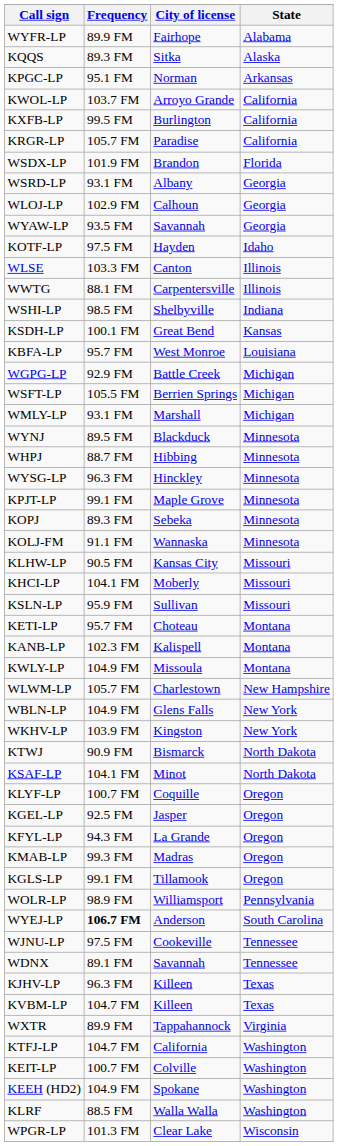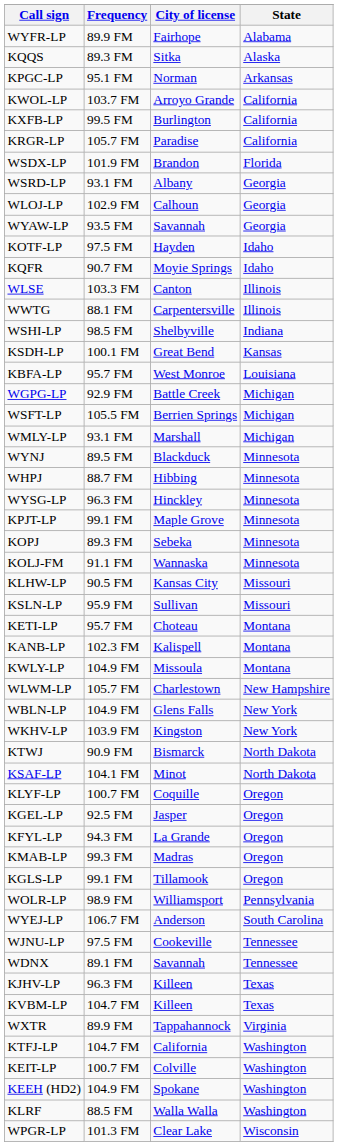 <table class="wikitable sortable">
 <tr>
 </tr>
 <tr>
 <th><a href='#'>Call sign</a></th>
 <th data-sort-type="number"><a href='#'>Frequency</a></th>
 <th><a href='#'>City of license</a></th>
 <th>State</th>
 </tr>
 <tr>
 <td>WYFR-LP</td>
 <td>89.9 FM</td>
 <td><a href='#'>Fairhope</a></td>
 <td><a href='#'>Alabama</a></td>
 </tr>
 <tr>
 <td>KQQS</td>
 <td>89.3 FM</td>
 <td><a href='#'>Sitka</a></td>
 <td><a href='#'>Alaska</a></td>
 </tr>
 <tr>
 <td>KPGC-LP</td>
 <td>95.1 FM</td>
 <td><a href='#'>Norman</a></td>
 <td><a href='#'>Arkansas</a></td>
 </tr>
 <tr>
 <td>KWOL-LP</td>
 <td>103.7 FM</td>
 <td><a href='#'>Arroyo Grande</a></td>
 <td><a href='#'>California</a></td>
 </tr>
 <tr>
 <td>KXFB-LP</td>
 <td>99.5 FM</td>
 <td><a href='#'>Burlington</a></td>
 <td><a href='#'>California</a></td>
 </tr>
 <tr>
 <td>KRGR-LP</td>
 <td>105.7 FM</td>
 <td><a href='#'>Paradise</a></td>
 <td><a href='#'>California</a></td>
 </tr>
 <tr>
 <td>WSDX-LP</td>
 <td>101.9 FM</td>
 <td><a href='#'>Brandon</a></td>
 <td><a href='#'>Florida</a></td>
 </tr>
 <tr>
 <td>WSRD-LP</td>
 <td>93.1 FM</td>
 <td><a href='#'>Albany</a></td>
 <td><a href='#'>Georgia</a></td>
 </tr>
 <tr>
 <td>WLOJ-LP</td>
 <td>102.9 FM</td>
 <td><a href='#'>Calhoun</a></td>
 <td><a href='#'>Georgia</a></td>
 </tr>
 <tr>
 <td>WYAW-LP</td>
 <td>93.5 FM</td>
 <td><a href='#'>Savannah</a></td>
 <td><a href='#'>Georgia</a></td>
 </tr>
 <tr>
 <td>KOTF-LP</td>
 <td>97.5 FM</td>
 <td><a href='#'>Hayden</a></td>
+<td><a href='#'>Idaho</a></td>
+</tr>
+<tr>
+<td>KQFR</td>
+<td>90.7 FM</td>
+<td><a href='#'>Moyie Springs</a></td>
 <td><a href='#'>Idaho</a></td>
 </tr>
 <tr>
 <td><a href='#'>WLSE</a></td>
 <td>103.3 FM</td>
 <td><a href='#'>Canton</a></td>
 <td><a href='#'>Illinois</a></td>
 </tr>
 <tr>
 <td>WWTG</td>
 <td>88.1 FM</td>
 <td><a href='#'>Carpentersville</a></td>
 <td><a href='#'>Illinois</a></td>
 </tr>
 <tr>
 <td>WSHI-LP</td>
 <td>98.5 FM</td>
 <td><a href='#'>Shelbyville</a></td>
 <td><a href='#'>Indiana</a></td>
 </tr>
 <tr>
 <td>KSDH-LP</td>
 <td>100.1 FM</td>
 <td><a href='#'>Great Bend</a></td>
 <td><a href='#'>Kansas</a></td>
 </tr>
 <tr>
 <td>KBFA-LP</td>
 <td>95.7 FM</td>
 <td><a href='#'>West Monroe</a></td>
 <td><a href='#'>Louisiana</a></td>
 </tr>
 <tr>
 <td><a href='#'>WGPG-LP</a></td>
 <td>92.9 FM</td>
 <td><a href='#'>Battle Creek</a></td>
 <td><a href='#'>Michigan</a></td>
 </tr>
 <tr>
 <td>WSFT-LP</td>
 <td>105.5 FM</td>
 <td><a href='#'>Berrien Springs</a></td>
 <td><a href='#'>Michigan</a></td>
 </tr>
 <tr>
 <td>WMLY-LP</td>
 <td>93.1 FM</td>
 <td><a href='#'>Marshall</a></td>
 <td><a href='#'>Michigan</a></td>
 </tr>
 <tr>
 <td>WYNJ</td>
 <td>89.5 FM</td>
 <td><a href='#'>Blackduck</a></td>
 <td><a href='#'>Minnesota</a></td>
 </tr>
 <tr>
 <td>WHPJ</td>
 <td>88.7 FM</td>
 <td><a href='#'>Hibbing</a></td>
 <td><a href='#'>Minnesota</a></td>
 </tr>
 <tr>
 <td>WYSG-LP</td>
 <td>96.3 FM</td>
 <td><a href='#'>Hinckley</a></td>
 <td><a href='#'>Minnesota</a></td>
 </tr>
 <tr>
 <td>KPJT-LP</td>
 <td>99.1 FM</td>
 <td><a href='#'>Maple Grove</a></td>
 <td><a href='#'>Minnesota</a></td>
 </tr>
 <tr>
 <td>KOPJ</td>
 <td>89.3 FM</td>
 <td><a href='#'>Sebeka</a></td>
 <td><a href='#'>Minnesota</a></td>
 </tr>
 <tr>
 <td>KOLJ-FM</td>
 <td>91.1 FM</td>
 <td><a href='#'>Wannaska</a></td>
 <td><a href='#'>Minnesota</a></td>
 </tr>
 <tr>
 <td>KLHW-LP</td>
 <td>90.5 FM</td>
 <td><a href='#'>Kansas City</a></td>
-<td><a href='#'>Missouri</a></td>
-</tr>
-<tr>
-<td>KHCI-LP</td>
-<td>104.1 FM</td>
-<td><a href='#'>Moberly</a></td>
 <td><a href='#'>Missouri</a></td>
 </tr>
 <tr>
 <td>KSLN-LP</td>
 <td>95.9 FM</td>
 <td><a href='#'>Sullivan</a></td>
 <td><a href='#'>Missouri</a></td>
 </tr>
 <tr>
 <td>KETI-LP</td>
 <td>95.7 FM</td>
 <td><a href='#'>Choteau</a></td>
 <td><a href='#'>Montana</a></td>
 </tr>
 <tr>
 <td>KANB-LP</td>
 <td>102.3 FM</td>
 <td><a href='#'>Kalispell</a></td>
 <td><a href='#'>Montana</a></td>
 </tr>
 <tr>
 <td>KWLY-LP</td>
 <td>104.9 FM</td>
 <td><a href='#'>Missoula</a></td>
 <td><a href='#'>Montana</a></td>
 </tr>
 <tr>
 <td>WLWM-LP</td>
 <td>105.7 FM</td>
 <td><a href='#'>Charlestown</a></td>
 <td><a href='#'>New Hampshire</a></td>
 </tr>
 <tr>
 <td>WBLN-LP</td>
 <td>104.9 FM</td>
 <td><a href='#'>Glens Falls</a></td>
 <td><a href='#'>New York</a></td>
 </tr>
 <tr>
 <td>WKHV-LP</td>
 <td>103.9 FM</td>
 <td><a href='#'>Kingston</a></td>
 <td><a href='#'>New York</a></td>
 </tr>
 <tr>
 <td>KTWJ</td>
 <td>90.9 FM</td>
 <td><a href='#'>Bismarck</a></td>
 <td><a href='#'>North Dakota</a></td>
 </tr>
 <tr>
 <td><a href='#'>KSAF-LP</a></td>
 <td>104.1 FM</td>
 <td><a href='#'>Minot</a></td>
 <td><a href='#'>North Dakota</a></td>
 </tr>
 <tr>
 <td>KLYF-LP</td>
 <td>100.7 FM</td>
 <td><a href='#'>Coquille</a></td>
 <td><a href='#'>Oregon</a></td>
 </tr>
 <tr>
 <td>KGEL-LP</td>
 <td>92.5 FM</td>
 <td><a href='#'>Jasper</a></td>
 <td><a href='#'>Oregon</a></td>
 </tr>
 <tr>
 <td>KFYL-LP</td>
 <td>94.3 FM</td>
 <td><a href='#'>La Grande</a></td>
 <td><a href='#'>Oregon</a></td>
 </tr>
 <tr>
 <td>KMAB-LP</td>
 <td>99.3 FM</td>
 <td><a href='#'>Madras</a></td>
 <td><a href='#'>Oregon</a></td>
 </tr>
 <tr>
 <td>KGLS-LP</td>
 <td>99.1 FM</td>
 <td><a href='#'>Tillamook</a></td>
 <td><a href='#'>Oregon</a></td>
 </tr>
 <tr>
 <td>WOLR-LP</td>
 <td>98.9 FM</td>
 <td><a href='#'>Williamsport</a></td>
 <td><a href='#'>Pennsylvania</a></td>
 </tr>
 <tr>
 <td>WYEJ-LP</td>
-<td><strong>106.7 FM</strong></td>
+<td>106.7 FM</td>
 <td><a href='#'>Anderson</a></td>
 <td><a href='#'>South Carolina</a></td>
 </tr>
 <tr>
 <td>WJNU-LP</td>
 <td>97.5 FM</td>
 <td><a href='#'>Cookeville</a></td>
 <td><a href='#'>Tennessee</a></td>
 </tr>
 <tr>
 <td>WDNX</td>
 <td>89.1 FM</td>
 <td><a href='#'>Savannah</a></td>
 <td><a href='#'>Tennessee</a></td>
 </tr>
 <tr>
 <td>KJHV-LP</td>
 <td>96.3 FM</td>
 <td><a href='#'>Killeen</a></td>
 <td><a href='#'>Texas</a></td>
 </tr>
 <tr>
 <td>KVBM-LP</td>
 <td>104.7 FM</td>
 <td><a href='#'>Killeen</a></td>
 <td><a href='#'>Texas</a></td>
 </tr>
 <tr>
 <td>WXTR</td>
 <td>89.9 FM</td>
 <td><a href='#'>Tappahannock</a></td>
 <td><a href='#'>Virginia</a></td>
 </tr>
 <tr>
 <td>KTFJ-LP</td>
 <td>104.7 FM</td>
 <td><a href='#'>California</a></td>
 <td><a href='#'>Washington</a></td>
 </tr>
 <tr>
 <td>KEIT-LP</td>
 <td>100.7 FM</td>
 <td><a href='#'>Colville</a></td>
 <td><a href='#'>Washington</a></td>
 </tr>
 <tr>
 <td><a href='#'>KEEH</a> (HD2)</td>
 <td>104.9 FM</td>
 <td><a href='#'>Spokane</a></td>
 <td><a href='#'>Washington</a></td>
 </tr>
 <tr>
 <td>KLRF</td>
 <td>88.5 FM</td>
 <td><a href='#'>Walla Walla</a></td>
 <td><a href='#'>Washington</a></td>
 </tr>
 <tr>
 <td>WPGR-LP</td>
 <td>101.3 FM</td>
 <td><a href='#'>Clear Lake</a></td>
 <td><a href='#'>Wisconsin</a></td>
 </tr>
 </table>
